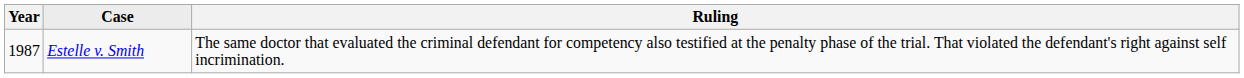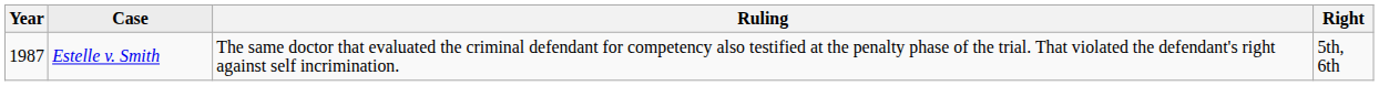 <table class="wikitable">
 <tr>
 <th>Year</th>
 <th style="background: #ececec; width:12%">Case</th>
 <th>Ruling</th>
+<th>Right</th>
 </tr>
 <tr>
 <td>1987</td>
 <td><em><a href='#'>Estelle v. Smith</a></em></td>
 <td>The same doctor that evaluated the criminal defendant for competency also testified at the penalty phase of the trial. That violated the defendant's right against self incrimination.</td>
+<td>5th, 6th</td>
 </tr>
 </table>
